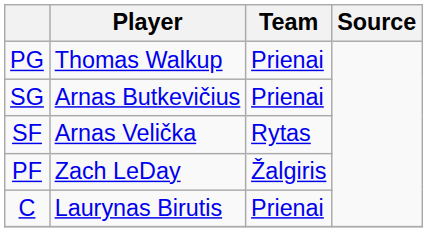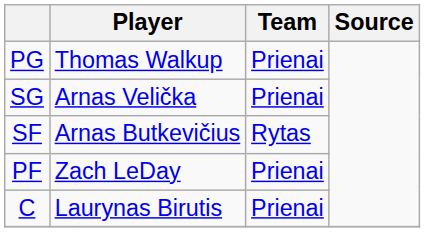 <table class="wikitable sortable">
 <tr>
 <th align="center"></th>
 <th align="center">Player</th>
 <th align="center">Team</th>
 <th>Source</th>
 </tr>
 <tr>
 <td align=center><a href='#'>PG</a></td>
 <td> <a href='#'>Thomas Walkup</a></td>
 <td><a href='#'>Prienai</a></td>
 <td rowspan="5"></td>
 </tr>
 <tr>
 <td align=center><a href='#'>SG</a></td>
-<td> <a href='#'>Arnas Butkevičius</a></td>
+<td> <a href='#'>Arnas Velička</a></td>
 <td><a href='#'>Prienai</a></td>
 </tr>
 <tr>
 <td align=center><a href='#'>SF</a></td>
-<td> <a href='#'>Arnas Velička</a></td>
+<td> <a href='#'>Arnas Butkevičius</a></td>
 <td><a href='#'>Rytas</a></td>
 </tr>
 <tr>
 <td align=center><a href='#'>PF</a></td>
 <td> <a href='#'>Zach LeDay</a></td>
-<td><a href='#'>Žalgiris</a></td>
+<td><a href='#'>Prienai</a></td>
 </tr>
 <tr>
 <td align=center><a href='#'>C</a></td>
 <td> <a href='#'>Laurynas Birutis</a></td>
 <td><a href='#'>Prienai</a></td>
 </tr>
 <tr>
 </tr>
 </table>
